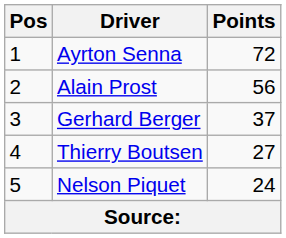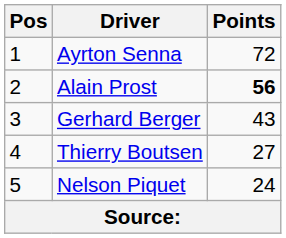 <table class="wikitable" style="font-size: 95%;">
 <tr>
 <th>Pos</th>
 <th>Driver</th>
 <th>Points</th>
 </tr>
 <tr>
 <td>1</td>
 <td> <a href='#'>Ayrton Senna</a></td>
 <td align="right">72</td>
 </tr>
 <tr>
 <td>2</td>
 <td> <a href='#'>Alain Prost</a></td>
-<td align="right">56</td>
+<td align="right"><strong>56</strong></td>
 </tr>
 <tr>
 <td>3</td>
 <td> <a href='#'>Gerhard Berger</a></td>
-<td align="right">37</td>
+<td align="right">43</td>
 </tr>
 <tr>
 <td>4</td>
 <td> <a href='#'>Thierry Boutsen</a></td>
 <td align="right">27</td>
 </tr>
 <tr>
 <td>5</td>
 <td> <a href='#'>Nelson Piquet</a></td>
 <td align="right">24</td>
 </tr>
 <tr>
 <th colspan=4>Source: </th>
 </tr>
 </table>
